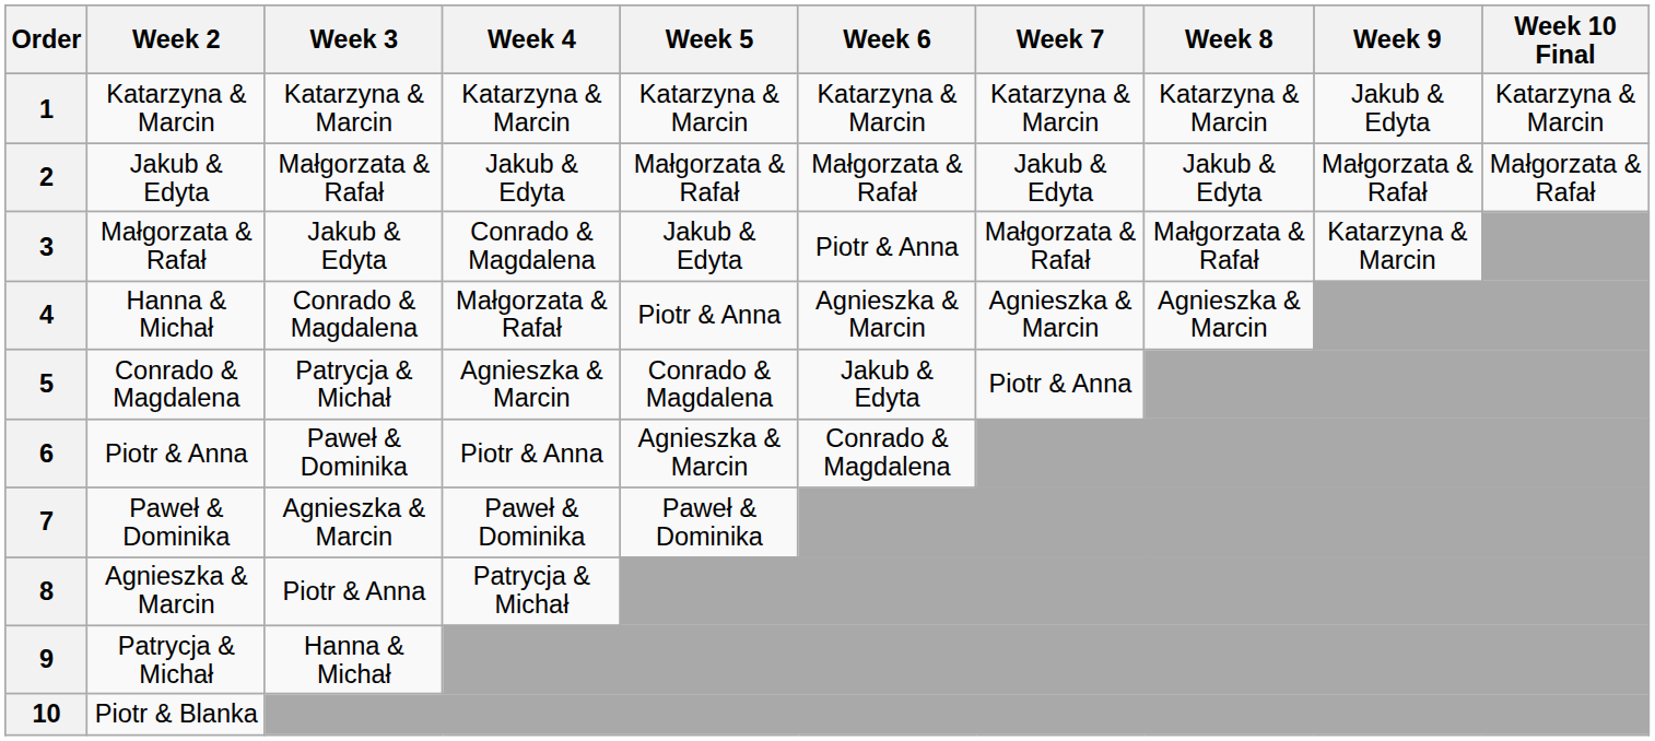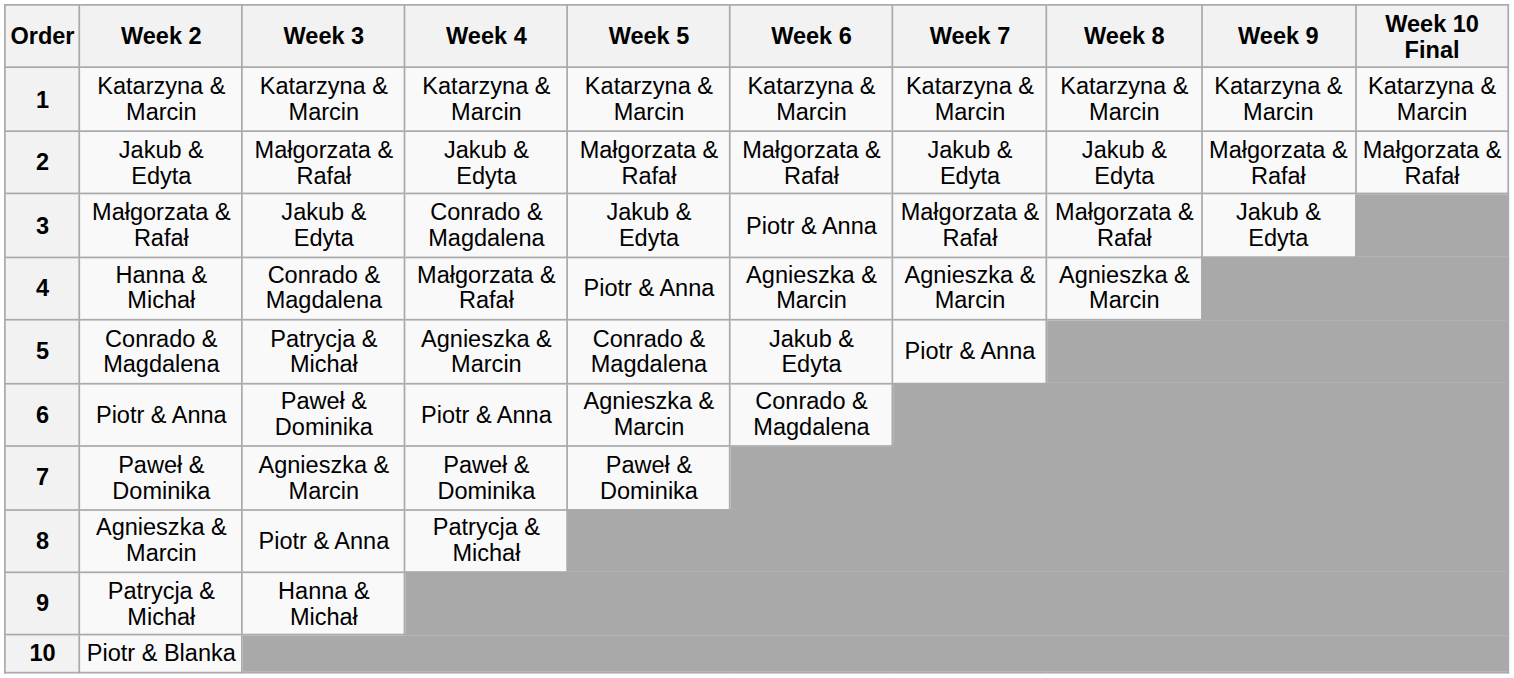 <table class="wikitable" style="font-size:85%; text-align:center">
 <tr>
 <th>Order</th>
 <th>Week 2</th>
 <th>Week 3</th>
 <th>Week 4</th>
 <th>Week 5</th>
 <th>Week 6</th>
 <th>Week 7</th>
 <th>Week 8</th>
 <th>Week 9</th>
 <th>Week 10<br>Final</th>
 </tr>
 <tr>
 <th>1</th>
 <td>Katarzyna & Marcin</td>
 <td>Katarzyna & Marcin</td>
 <td>Katarzyna & Marcin</td>
 <td>Katarzyna & Marcin</td>
 <td>Katarzyna & Marcin</td>
 <td>Katarzyna & Marcin</td>
 <td>Katarzyna & Marcin</td>
-<td>Jakub & Edyta</td>
+<td>Katarzyna & Marcin</td>
 <td>Katarzyna & Marcin</td>
 </tr>
 <tr>
 <th>2</th>
 <td>Jakub & Edyta</td>
 <td>Małgorzata & Rafał</td>
 <td>Jakub & Edyta</td>
 <td>Małgorzata & Rafał</td>
 <td>Małgorzata & Rafał</td>
 <td>Jakub & Edyta</td>
 <td>Jakub & Edyta</td>
 <td>Małgorzata & Rafał</td>
 <td>Małgorzata & Rafał</td>
 </tr>
 <tr>
 <th>3</th>
 <td>Małgorzata & Rafał</td>
 <td>Jakub & Edyta</td>
 <td>Conrado & Magdalena</td>
 <td>Jakub & Edyta</td>
 <td>Piotr & Anna</td>
 <td>Małgorzata & Rafał</td>
 <td>Małgorzata & Rafał</td>
-<td>Katarzyna & Marcin</td>
+<td>Jakub & Edyta</td>
 <td style="background:darkgray" colspan="1"></td>
 </tr>
 <tr>
 <th>4</th>
 <td>Hanna & Michał</td>
 <td>Conrado & Magdalena</td>
 <td>Małgorzata & Rafał</td>
 <td>Piotr & Anna</td>
 <td>Agnieszka & Marcin</td>
 <td>Agnieszka & Marcin</td>
 <td>Agnieszka & Marcin</td>
 <td style="background:darkgray" colspan="2"></td>
 </tr>
 <tr>
 <th>5</th>
 <td>Conrado & Magdalena</td>
 <td>Patrycja & Michał</td>
 <td>Agnieszka & Marcin</td>
 <td>Conrado & Magdalena</td>
 <td>Jakub & Edyta</td>
 <td>Piotr & Anna</td>
 <td style="background:darkgray" colspan="3"></td>
 </tr>
 <tr>
 <th>6</th>
 <td>Piotr & Anna</td>
 <td>Paweł & Dominika</td>
 <td>Piotr & Anna</td>
 <td>Agnieszka & Marcin</td>
 <td>Conrado & Magdalena</td>
 <td style="background:darkgray" colspan="4"></td>
 </tr>
 <tr>
 <th>7</th>
 <td>Paweł & Dominika</td>
 <td>Agnieszka & Marcin</td>
 <td>Paweł & Dominika</td>
 <td>Paweł & Dominika</td>
 <td style="background:darkgray" colspan="5"></td>
 </tr>
 <tr>
 <th>8</th>
 <td>Agnieszka & Marcin</td>
 <td>Piotr & Anna</td>
 <td>Patrycja & Michał</td>
 <td style="background:darkgray" colspan="6"></td>
 </tr>
 <tr>
 <th>9</th>
 <td>Patrycja & Michał</td>
 <td>Hanna & Michał</td>
 <td style="background:darkgray" colspan="7"></td>
 </tr>
 <tr>
 <th>10</th>
 <td>Piotr & Blanka</td>
 <td style="background:darkgray" colspan="8"></td>
 </tr>
 </table>
